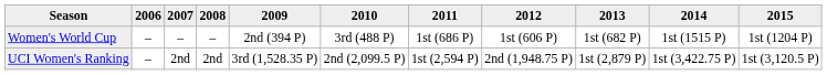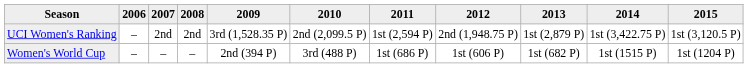 <table cellpadding="3" cellspacing="0" border="1" style="font-size: 95%; border: #aaa solid 1px; border-collapse: collapse;">
 <tr style="background:#eee;">
 <th>Season</th>
 <th>2006</th>
 <th>2007</th>
 <th>2008</th>
 <th>2009</th>
 <th>2010</th>
 <th>2011</th>
 <th>2012</th>
 <th>2013</th>
 <th>2014</th>
 <th>2015</th>
 </tr>
 <tr align=center>
+<td style="text-align:left; background:#efefef;"><a href='#'>UCI Women's Ranking</a></td>
+<td>–</td>
+<td>2nd</td>
+<td>2nd</td>
+<td>3rd (1,528.35 P)</td>
+<td>2nd (2,099.5 P)</td>
+<td>1st (2,594 P)</td>
+<td>2nd (1,948.75 P)</td>
+<td>1st (2,879 P)</td>
+<td>1st (3,422.75 P)</td>
+<td>1st (3,120.5 P)</td>
+</tr>
+<tr align=center>
 <td style="text-align:left; background:#efefef;"><a href='#'>Women's World Cup</a></td>
 <td>–</td>
 <td>–</td>
 <td>–</td>
 <td>2nd (394 P)</td>
 <td>3rd (488 P)</td>
 <td>1st (686 P)</td>
 <td>1st (606 P)</td>
 <td>1st (682 P)</td>
 <td>1st (1515 P)</td>
 <td>1st (1204 P)</td>
 </tr>
-<tr align=center>
-<td style="text-align:left; background:#efefef;"><a href='#'>UCI Women's Ranking</a></td>
-<td>–</td>
-<td>2nd</td>
-<td>2nd</td>
-<td>3rd (1,528.35 P)</td>
-<td>2nd (2,099.5 P)</td>
-<td>1st (2,594 P)</td>
-<td>2nd (1,948.75 P)</td>
-<td>1st (2,879 P)</td>
-<td>1st (3,422.75 P)</td>
-<td>1st (3,120.5 P)</td>
-</tr>
 </table>
